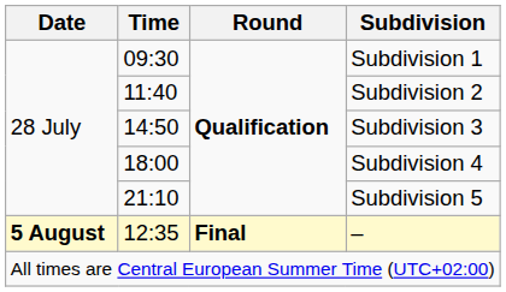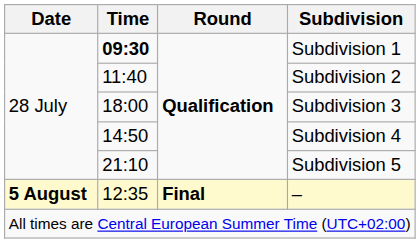 <table class="wikitable">
 <tr>
 <th>Date</th>
 <th>Time</th>
 <th>Round</th>
 <th>Subdivision</th>
 </tr>
 <tr>
 <td rowspan=5>28 July</td>
-<td>09:30</td>
+<td><strong>09:30</strong></td>
 <td rowspan=5><strong>Qualification</strong></td>
 <td>Subdivision 1</td>
 </tr>
 <tr>
 <td>11:40</td>
 <td>Subdivision 2</td>
 </tr>
 <tr>
-<td>14:50</td>
+<td>18:00</td>
 <td>Subdivision 3</td>
 </tr>
 <tr>
-<td>18:00</td>
+<td>14:50</td>
 <td>Subdivision 4</td>
 </tr>
 <tr>
 <td>21:10</td>
 <td>Subdivision 5</td>
 </tr>
 <tr style=background:lemonchiffon>
 <td><strong>5 August</strong></td>
 <td>12:35</td>
 <td><strong>Final</strong></td>
 <td>–</td>
 </tr>
 <tr>
 <td colspan=4 align=center><small>All times are <a href='#'>Central European Summer Time</a> (<a href='#'>UTC+02:00</a>)</small></td>
 </tr>
 </table>
